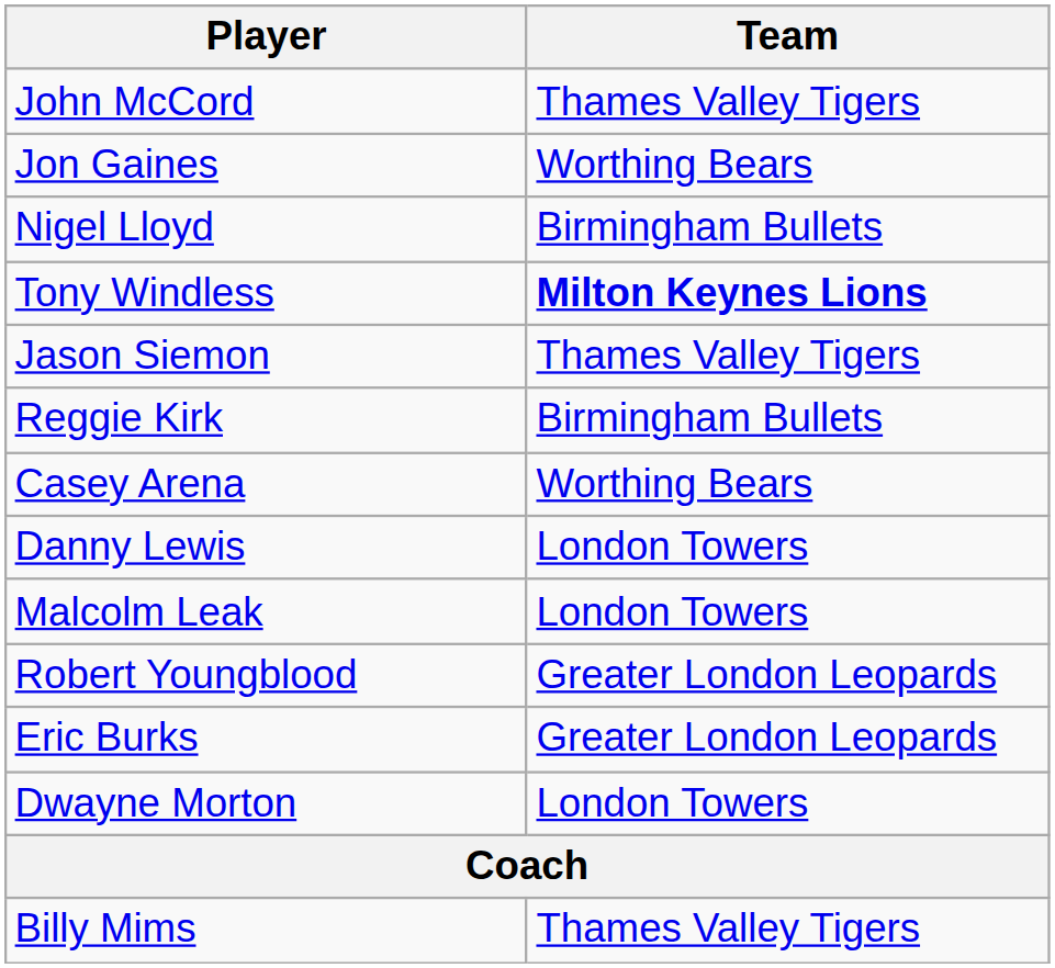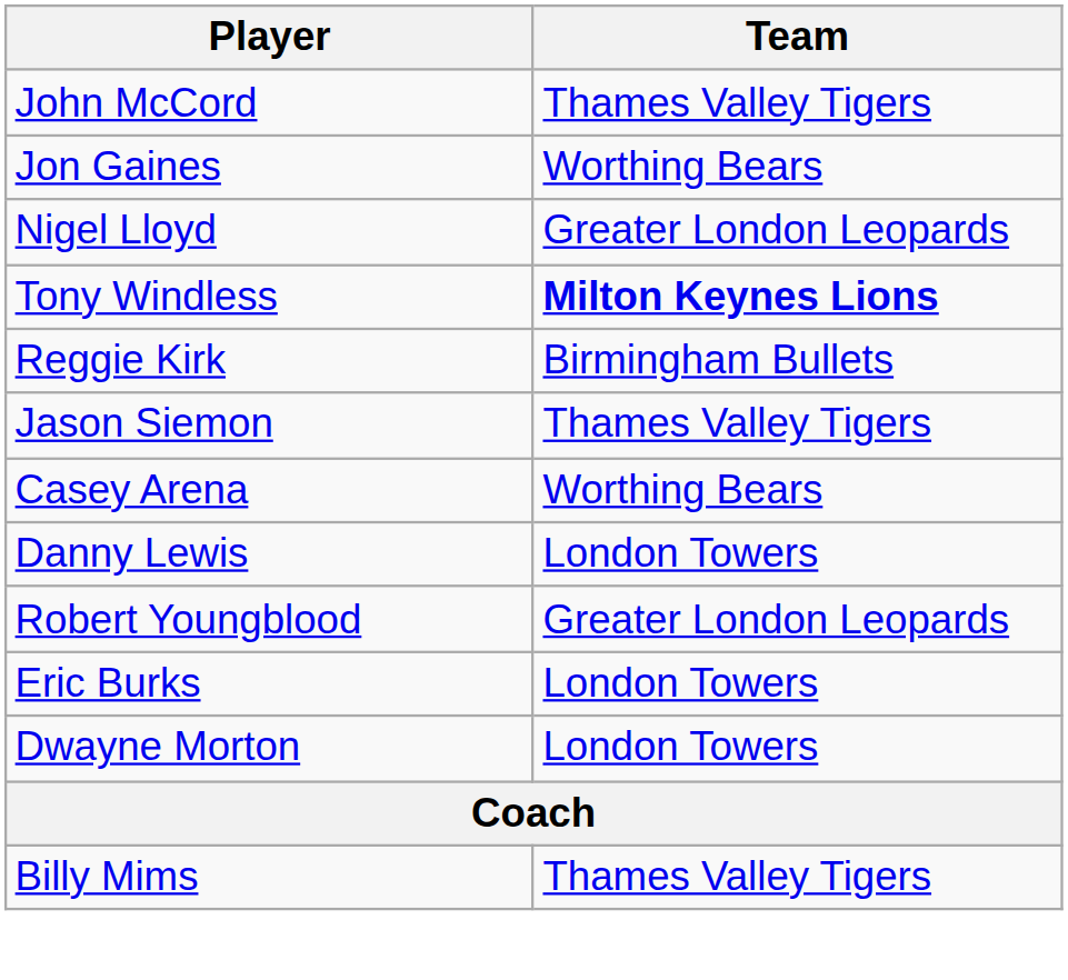 <table class="wikitable">
 <tr>
 <th style="width:200px;">Player</th>
 <th width=200>Team</th>
 </tr>
 <tr>
 <td> <a href='#'>John McCord</a></td>
 <td><a href='#'>Thames Valley Tigers</a></td>
 </tr>
 <tr>
 <td> <a href='#'>Jon Gaines</a></td>
 <td><a href='#'>Worthing Bears</a></td>
 </tr>
 <tr>
 <td> <a href='#'>Nigel Lloyd</a></td>
-<td><a href='#'>Birmingham Bullets</a></td>
+<td><a href='#'>Greater London Leopards</a></td>
 </tr>
 <tr>
 <td> <a href='#'>Tony Windless</a></td>
 <td><strong><a href='#'>Milton Keynes Lions</a></strong></td>
 </tr>
 <tr>
+<td> <a href='#'>Reggie Kirk</a></td>
+<td><a href='#'>Birmingham Bullets</a></td>
+</tr>
+<tr>
 <td>  <a href='#'>Jason Siemon</a></td>
 <td><a href='#'>Thames Valley Tigers</a></td>
-</tr>
-<tr>
-<td> <a href='#'>Reggie Kirk</a></td>
-<td><a href='#'>Birmingham Bullets</a></td>
 </tr>
 <tr>
 <td> <a href='#'>Casey Arena</a></td>
 <td><a href='#'>Worthing Bears</a></td>
 </tr>
 <tr>
 <td> <a href='#'>Danny Lewis</a></td>
 <td><a href='#'>London Towers</a></td>
 </tr>
 <tr>
-<td> <a href='#'>Malcolm Leak</a></td>
-<td><a href='#'>London Towers</a></td>
-</tr>
-<tr>
 <td> <a href='#'>Robert Youngblood</a></td>
 <td><a href='#'>Greater London Leopards</a></td>
 </tr>
 <tr>
 <td> <a href='#'>Eric Burks</a></td>
-<td><a href='#'>Greater London Leopards</a></td>
+<td><a href='#'>London Towers</a></td>
 </tr>
 <tr>
 <td> <a href='#'>Dwayne Morton</a></td>
 <td><a href='#'>London Towers</a></td>
 </tr>
 <tr>
 <th colspan="2">Coach</th>
 </tr>
 <tr>
 <td> <a href='#'>Billy Mims</a></td>
 <td><a href='#'>Thames Valley Tigers</a></td>
 </tr>
 </table>
